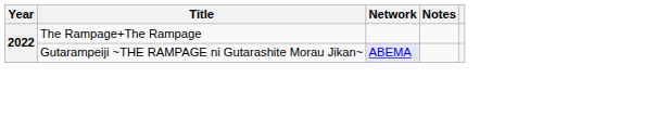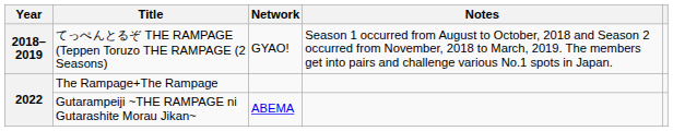 <table class="wikitable plainrowheaders">
 <tr>
 <th scope="col">Year</th>
 <th scope="col">Title</th>
 <th scope="col">Network</th>
 <th class="unsortable" scope="col">Notes</th>
 <th class="unsortable" scope="col"></th>
+</tr>
+<tr>
+<th scope="row">2018–2019</th>
+<td>てっぺんとるぞ THE RAMPAGE (Teppen Toruzo THE RAMPAGE (2 Seasons)</td>
+<td>GYAO!</td>
+<td>Season 1 occurred from August to October, 2018 and Season 2 occurred from November, 2018 to March, 2019. The members get into pairs and challenge various No.1 spots in Japan.</td>
+<td style="text-align:center"></td>
 </tr>
 <tr>
 <th scope="row" rowspan="2">2022</th>
 <td>The Rampage+The Rampage</td>
 <td></td>
 <td></td>
 <td style="text-align:center"></td>
 </tr>
 <tr>
 <td>Gutarampeiji ~THE RAMPAGE ni Gutarashite Morau Jikan~</td>
-<td style="background: lavender;"><a href='#'>ABEMA</a></td>
+<td><a href='#'>ABEMA</a></td>
 <td></td>
 <td style="text-align:center"></td>
 </tr>
 </table>
